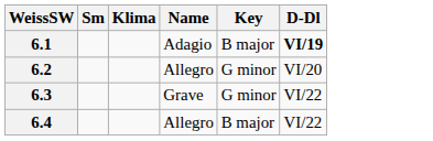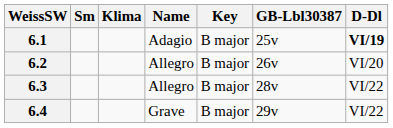 <table border="1" class="wikitable sortable">
 <tr>
 <th data-sort-type="number">WeissSW</th>
 <th>Sm</th>
 <th>Klima</th>
 <th class="unsortable">Name</th>
 <th class="unsortable">Key</th>
+<th>GB-Lbl30387</th>
 <th>D-Dl</th>
 </tr>
 <tr>
 <th data-sort-value="1">6.1</th>
 <td></td>
 <td></td>
 <td>Adagio</td>
 <td>B major</td>
+<td>25v</td>
 <td><strong>VI/19</strong></td>
 </tr>
 <tr>
 <th data-sort-value="2">6.2</th>
 <td></td>
 <td></td>
 <td>Allegro</td>
-<td>G minor</td>
+<td>B major</td>
+<td>26v</td>
 <td>VI/20</td>
 </tr>
 <tr>
 <th data-sort-value="3">6.3</th>
 <td></td>
 <td></td>
-<td>Grave</td>
-<td>G minor</td>
+<td>Allegro</td>
+<td>B major</td>
+<td>28v</td>
 <td>VI/22</td>
 </tr>
 <tr>
 <th data-sort-value="4">6.4</th>
 <td></td>
 <td></td>
-<td>Allegro</td>
+<td>Grave</td>
 <td>B major</td>
+<td>29v</td>
 <td>VI/22</td>
 </tr>
 </table>
